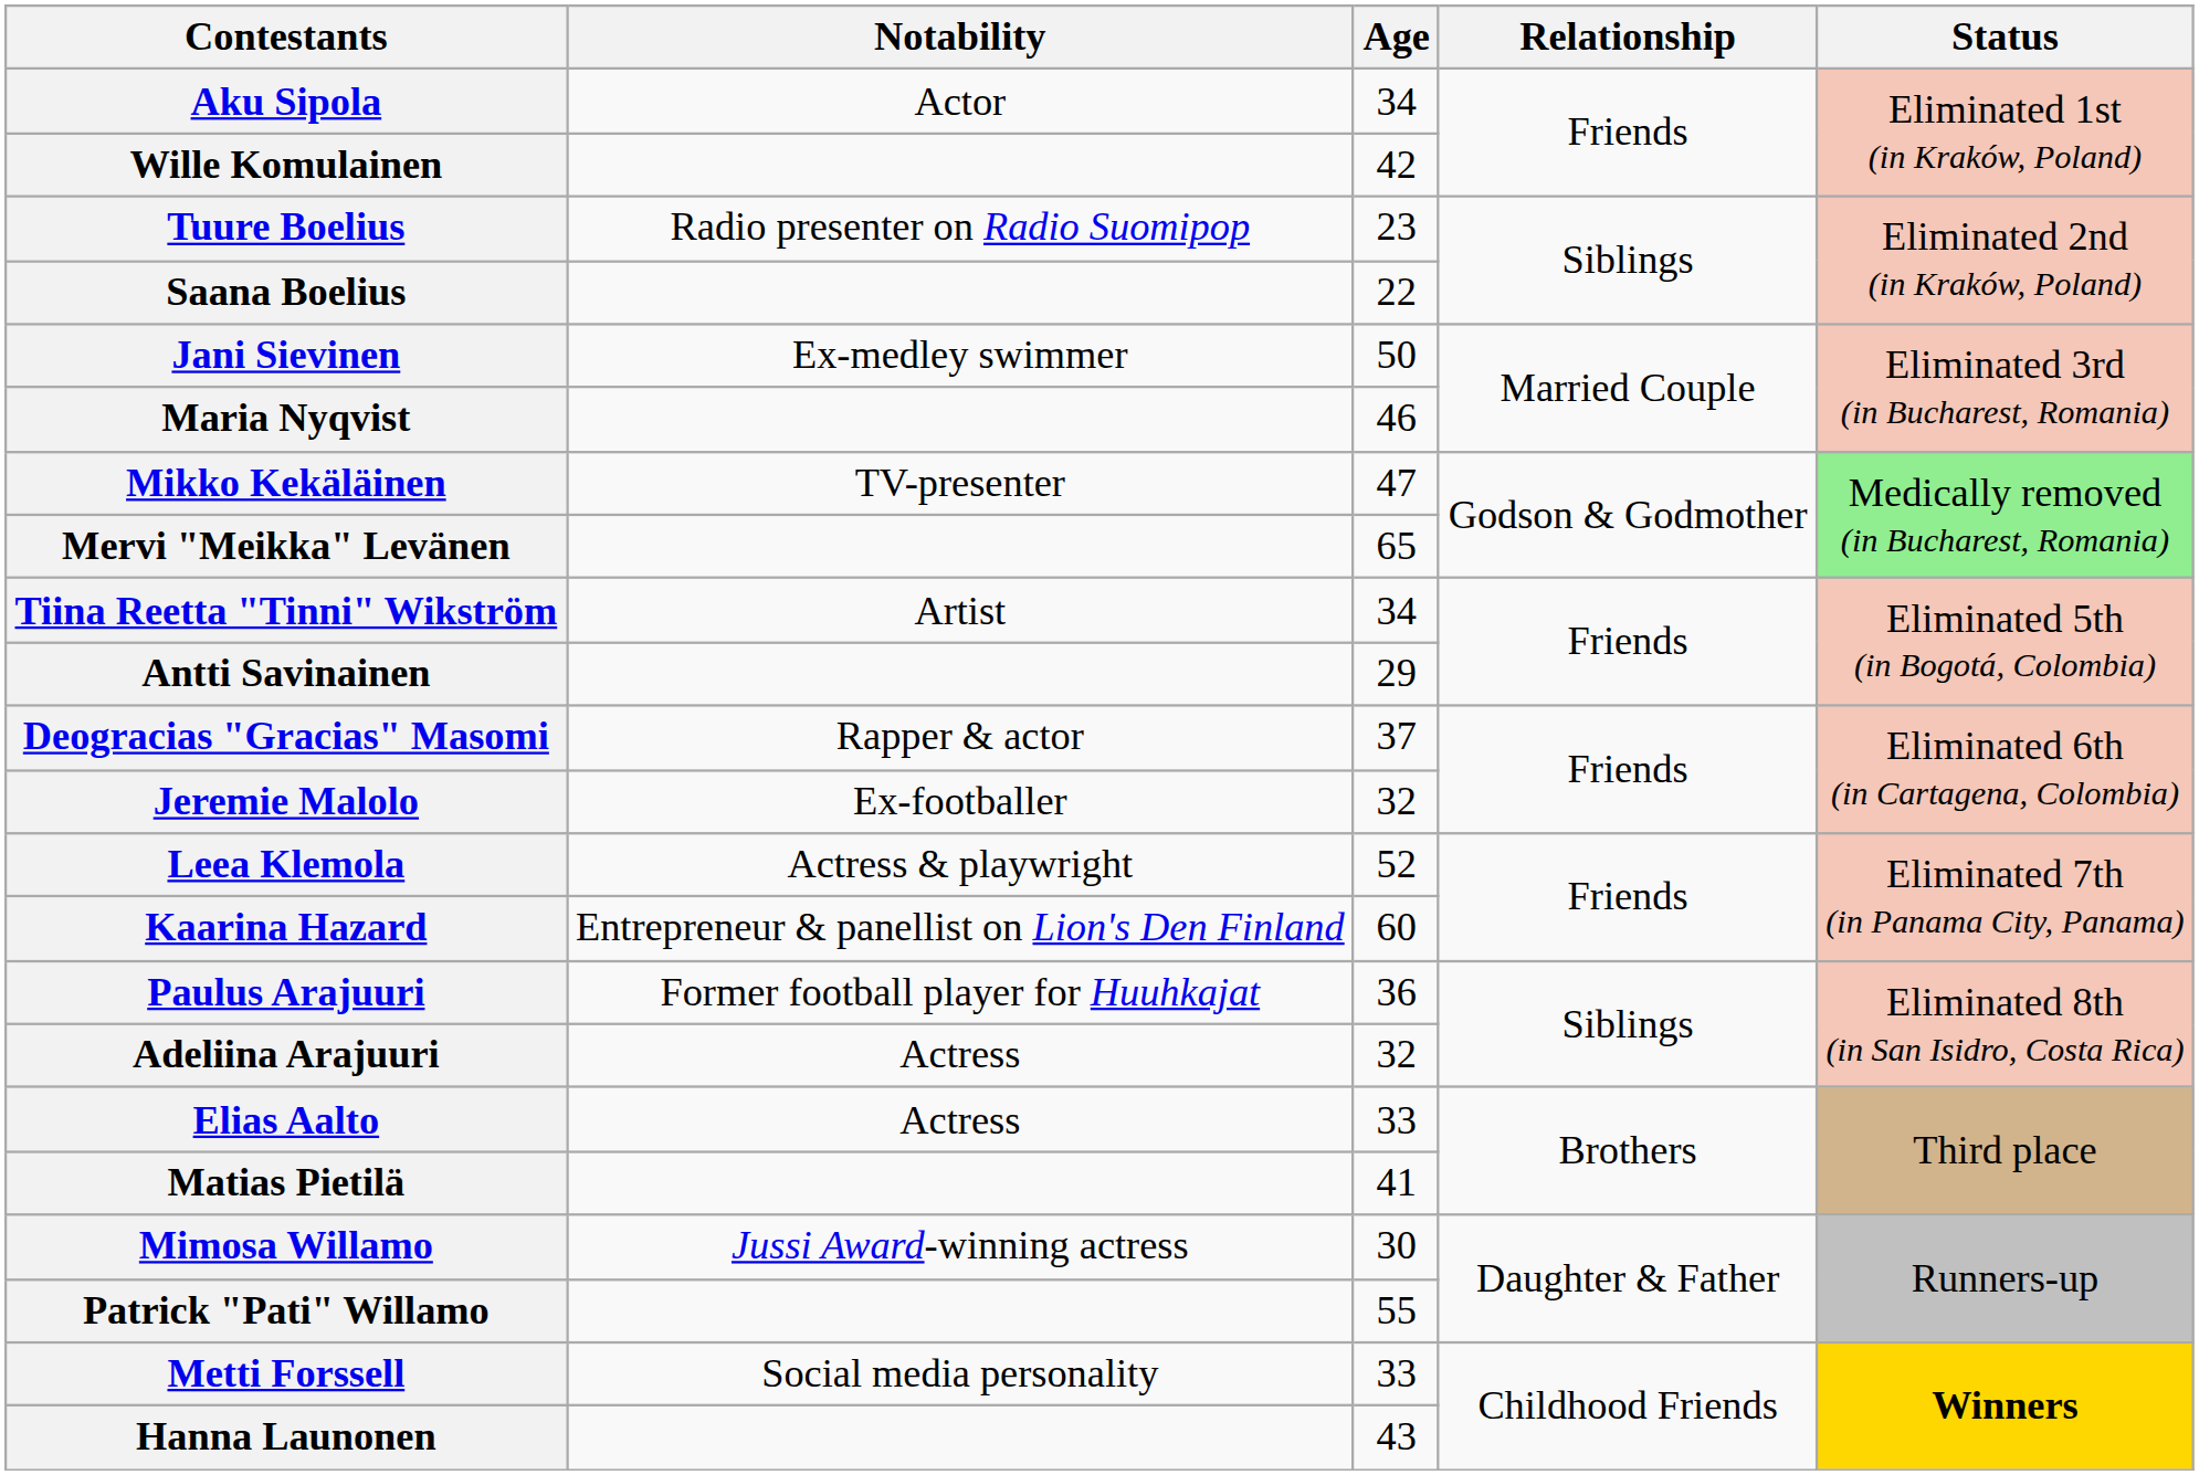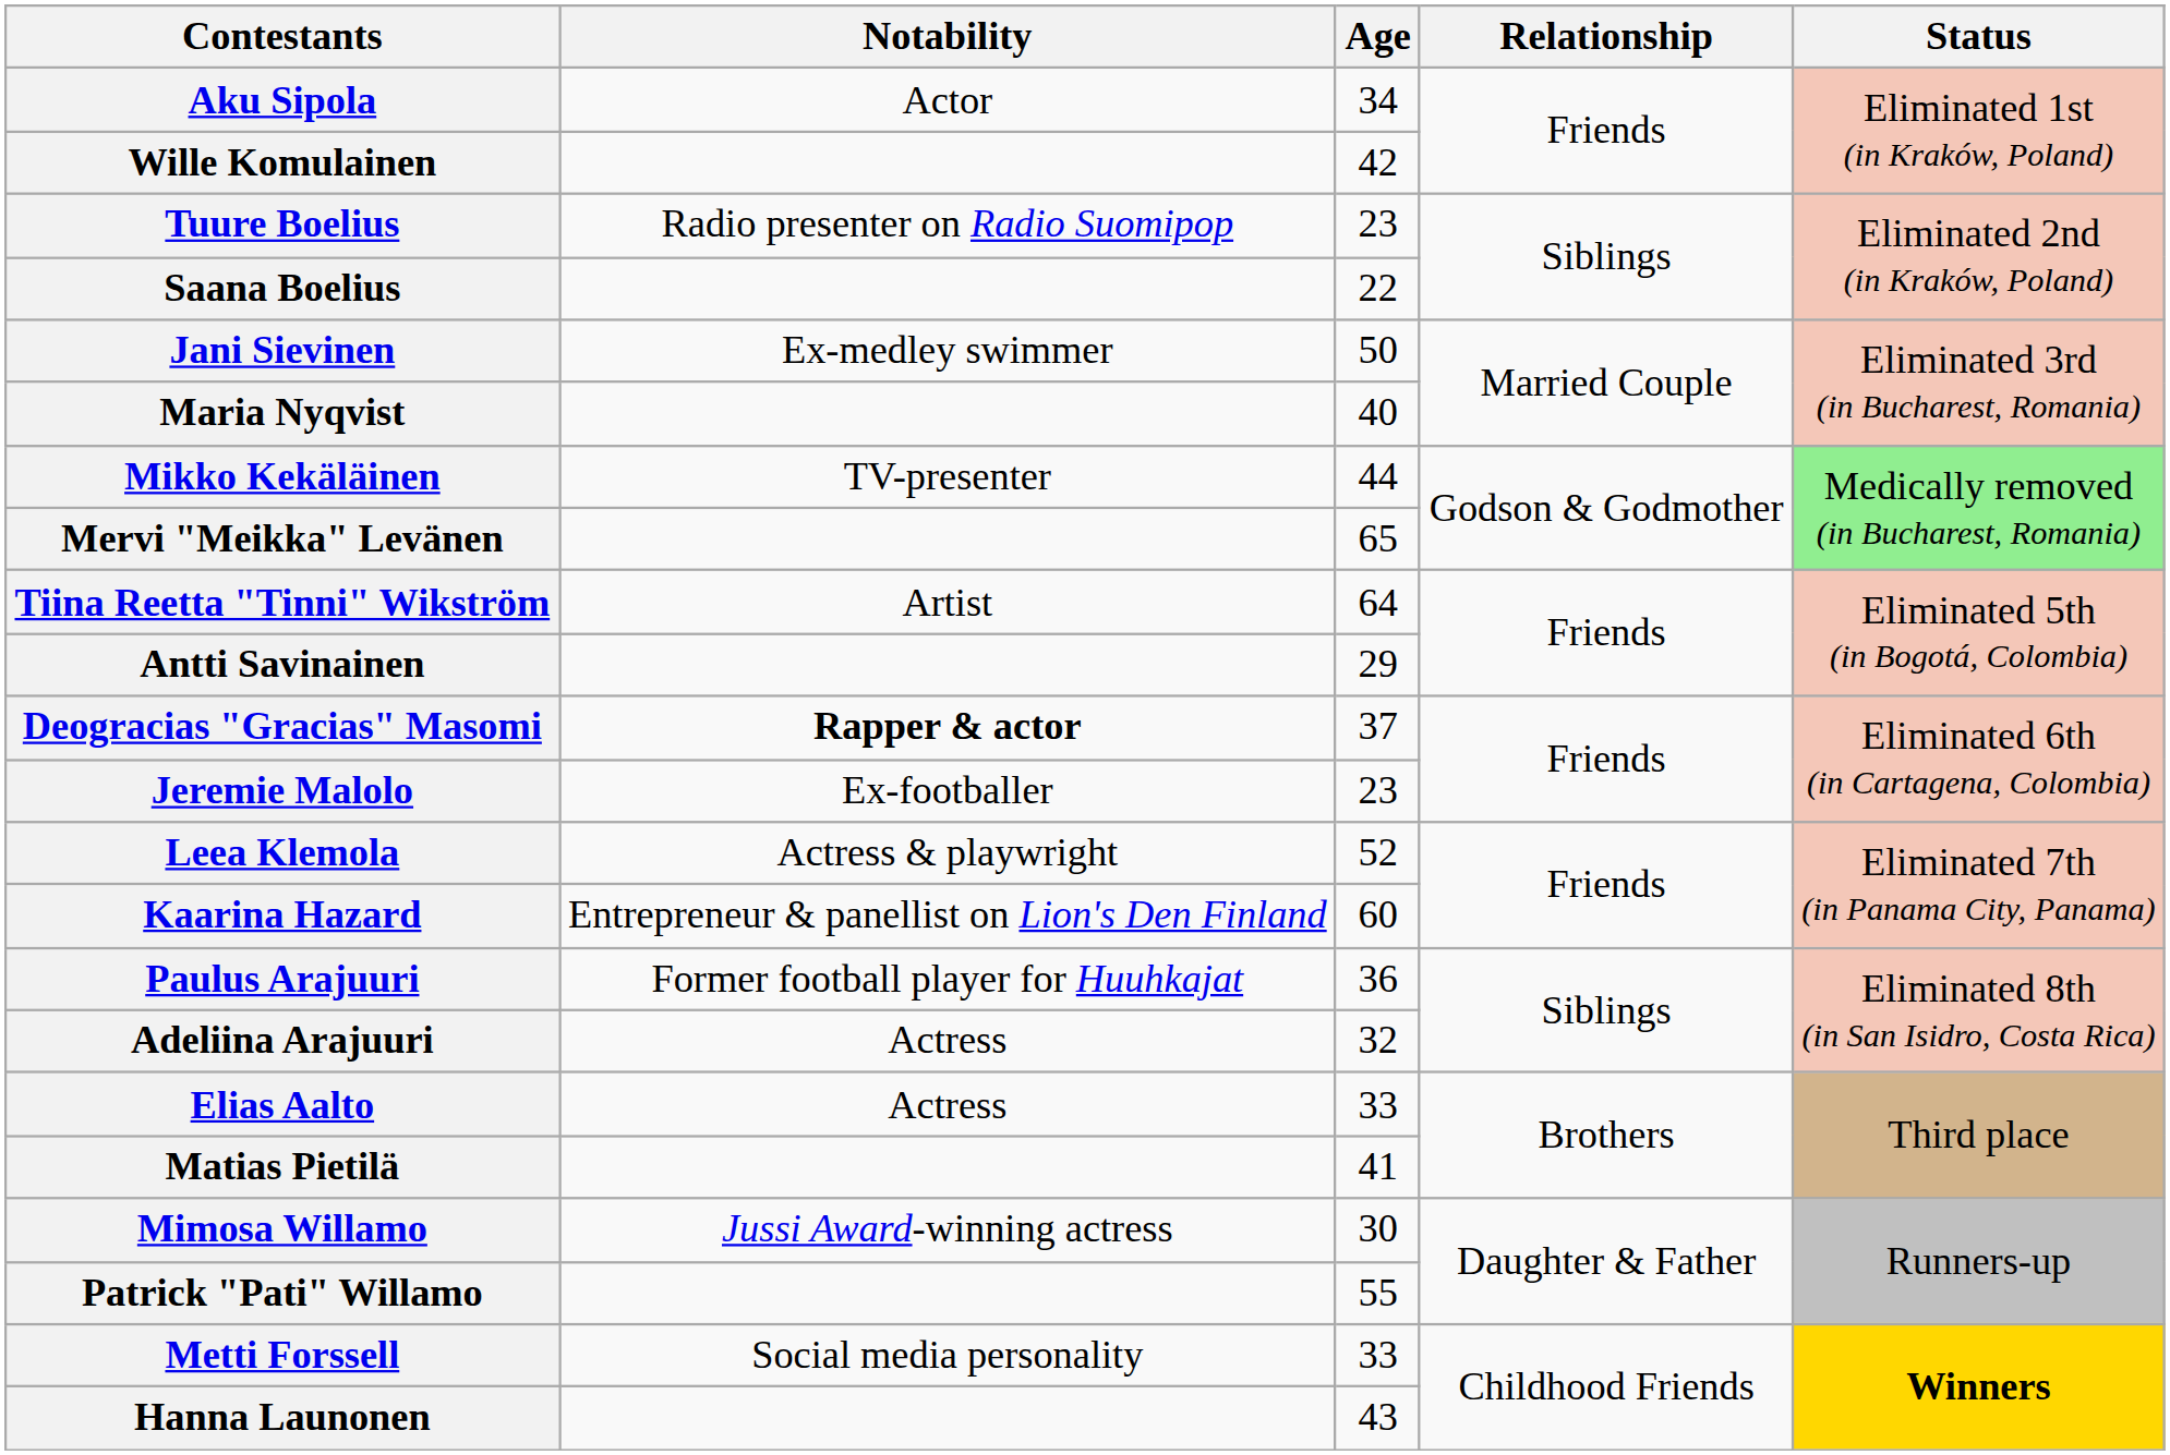 <table class="wikitable sortable" style="text-align:center;">
 <tr>
 <th scope="col">Contestants</th>
 <th class="unsortable" scope="col">Notability</th>
 <th scope="col">Age</th>
 <th class="unsortable" scope="col">Relationship</th>
 <th scope="col">Status</th>
 </tr>
 <tr>
 <th><a href='#'>Aku Sipola</a></th>
 <td>Actor</td>
 <td>34</td>
 <td rowspan="2">Friends</td>
 <td rowspan="2" bgcolor="#f4c7b8">Eliminated 1st<br><small><em>(in Kraków, Poland)</em></small></td>
 </tr>
 <tr>
 <th>Wille Komulainen</th>
 <td></td>
 <td>42</td>
 </tr>
 <tr>
 <th><a href='#'>Tuure Boelius</a></th>
 <td>Radio presenter on <em><a href='#'>Radio Suomipop</a></em></td>
 <td>23</td>
 <td rowspan="2">Siblings</td>
 <td rowspan="2" bgcolor="#f4c7b8">Eliminated 2nd<br><small><em>(in Kraków, Poland)</em></small></td>
 </tr>
 <tr>
 <th>Saana Boelius</th>
 <td></td>
 <td>22</td>
 </tr>
 <tr>
 <th><a href='#'>Jani Sievinen</a></th>
 <td>Ex-medley swimmer</td>
 <td>50</td>
 <td rowspan="2">Married Couple</td>
 <td rowspan="2" bgcolor="#f4c7b8">Eliminated 3rd<br><small><em>(in Bucharest, Romania)</em></small></td>
 </tr>
 <tr>
 <th>Maria Nyqvist</th>
 <td></td>
-<td>46</td>
+<td>40</td>
 </tr>
 <tr>
 <th><a href='#'>Mikko Kekäläinen</a></th>
 <td>TV-presenter</td>
-<td>47</td>
+<td>44</td>
 <td rowspan="2">Godson & Godmother</td>
 <td rowspan="2" bgcolor="lightgreen">Medically removed<br><small><em>(in Bucharest, Romania)</em></small></td>
 </tr>
 <tr>
 <th>Mervi "Meikka" Levänen</th>
 <td></td>
 <td>65</td>
 </tr>
 <tr>
 <th><a href='#'>Tiina Reetta "Tinni" Wikström</a></th>
 <td>Artist</td>
-<td>34</td>
+<td>64</td>
 <td rowspan="2">Friends</td>
 <td rowspan="2" bgcolor="#f4c7b8">Eliminated 5th<br><small><em>(in Bogotá, Colombia)</em></small></td>
 </tr>
 <tr>
 <th>Antti Savinainen</th>
 <td></td>
 <td>29</td>
 </tr>
 <tr>
 <th><a href='#'>Deogracias "Gracias" Masomi</a></th>
-<td>Rapper & actor</td>
+<td><strong>Rapper & actor</strong></td>
 <td>37</td>
 <td rowspan="2">Friends</td>
 <td rowspan="2" bgcolor="#f4c7b8">Eliminated 6th<br><small><em>(in Cartagena, Colombia)</em></small></td>
 </tr>
 <tr>
 <th><a href='#'>Jeremie Malolo</a></th>
 <td>Ex-footballer</td>
-<td>32</td>
+<td>23</td>
 </tr>
 <tr>
 <th><a href='#'>Leea Klemola</a></th>
 <td>Actress & playwright</td>
 <td>52</td>
 <td rowspan="2">Friends</td>
 <td rowspan="2" bgcolor="#f4c7b8">Eliminated 7th<br><small><em>(in Panama City, Panama)</em></small></td>
 </tr>
 <tr>
 <th><a href='#'>Kaarina Hazard</a></th>
 <td>Entrepreneur & panellist on <em><a href='#'>Lion's Den Finland</a></em></td>
 <td>60</td>
 </tr>
 <tr>
 <th><a href='#'>Paulus Arajuuri</a></th>
 <td>Former football player for <a href='#'><em>Huuhkajat</em></a></td>
 <td>36</td>
 <td rowspan="2">Siblings</td>
 <td rowspan="2" bgcolor="#f4c7b8">Eliminated 8th<br><small><em>(in San Isidro, Costa Rica)</em></small></td>
 </tr>
 <tr>
 <th>Adeliina Arajuuri</th>
 <td>Actress</td>
 <td>32</td>
 </tr>
 <tr>
 <th><a href='#'>Elias Aalto</a></th>
 <td>Actress</td>
 <td>33</td>
 <td rowspan="2">Brothers</td>
 <td rowspan="2" bgcolor="tan">Third place</td>
 </tr>
 <tr>
 <th>Matias Pietilä</th>
 <td></td>
 <td>41</td>
 </tr>
 <tr>
 <th><a href='#'>Mimosa Willamo</a></th>
 <td><em><a href='#'>Jussi Award</a></em>-winning actress</td>
 <td>30</td>
 <td rowspan="2">Daughter & Father</td>
 <td rowspan="2" bgcolor="silver">Runners-up</td>
 </tr>
 <tr>
 <th>Patrick "Pati" Willamo</th>
 <td></td>
 <td>55</td>
 </tr>
 <tr>
 <th><a href='#'>Metti Forssell</a></th>
 <td>Social media personality</td>
 <td>33</td>
 <td rowspan="2">Childhood Friends</td>
 <td rowspan="2" bgcolor="gold"><strong>Winners</strong></td>
 </tr>
 <tr>
 <th>Hanna Launonen</th>
 <td></td>
 <td>43</td>
 </tr>
 <tr>
 </tr>
 </table>
